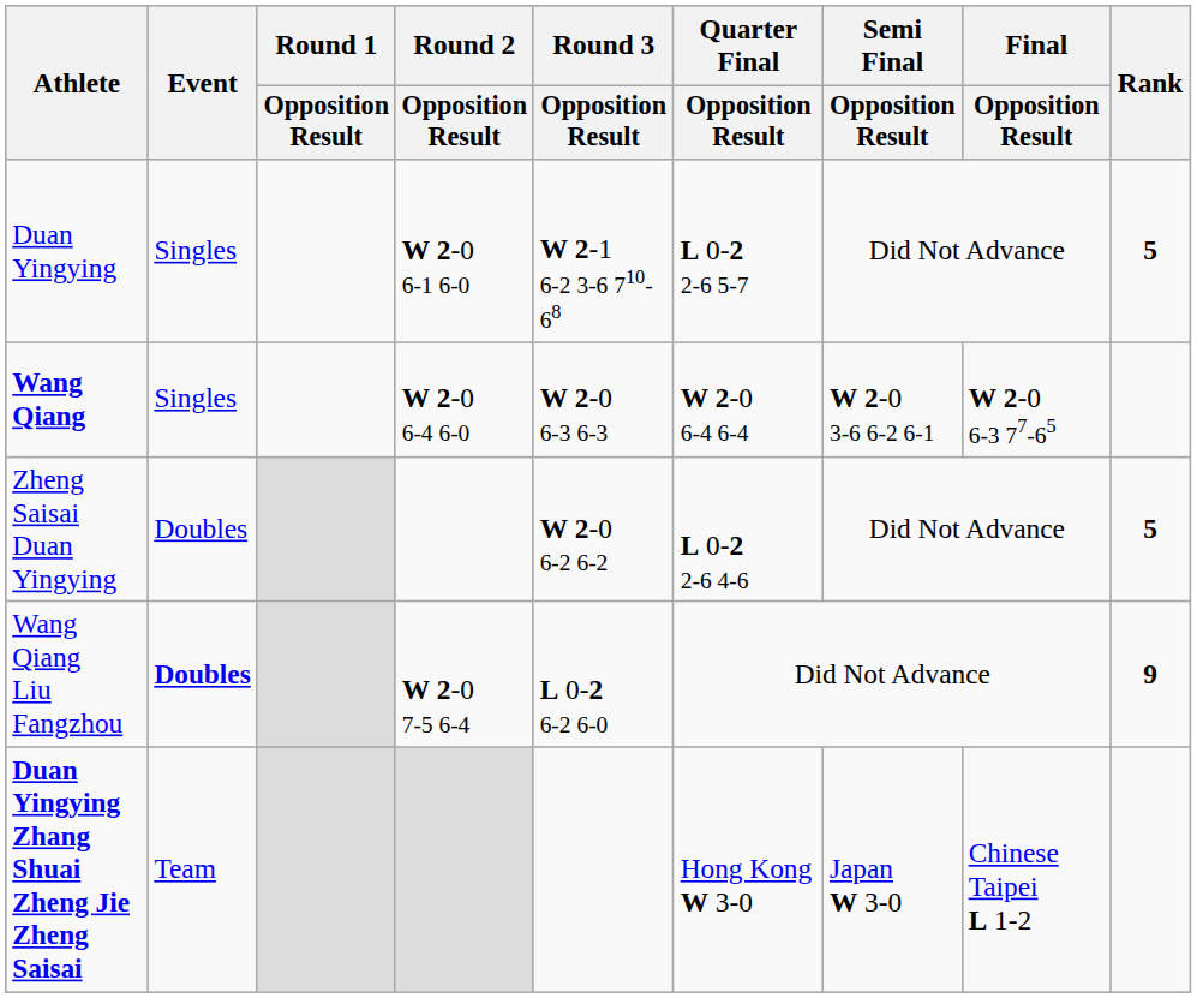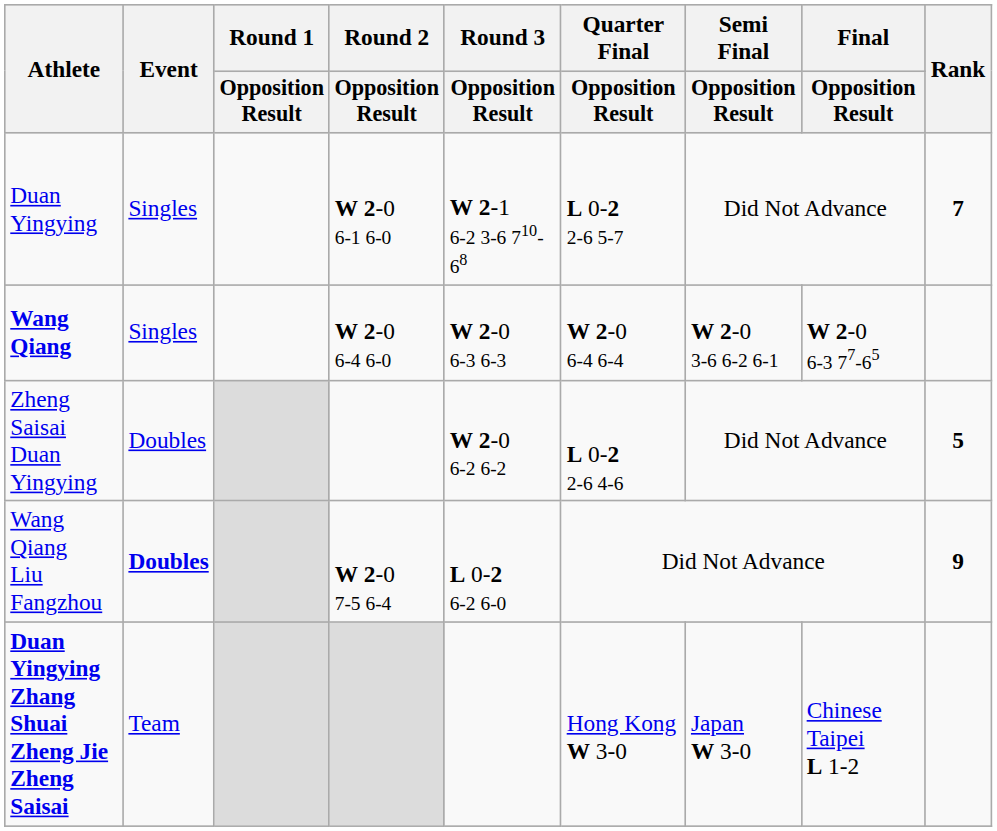 <table class="wikitable" style="font-size:90%">
 <tr>
 <th rowspan=2>Athlete</th>
 <th rowspan=2>Event</th>
 <th>Round 1</th>
 <th>Round 2</th>
 <th>Round 3</th>
 <th>Quarter Final</th>
 <th>Semi Final</th>
 <th>Final</th>
 <th rowspan=2>Rank</th>
 </tr>
 <tr style="font-size:95%">
 <th>Opposition<br>Result</th>
 <th>Opposition<br>Result</th>
 <th>Opposition<br>Result</th>
 <th>Opposition<br>Result</th>
 <th>Opposition<br>Result</th>
 <th>Opposition<br>Result</th>
 </tr>
 <tr>
 <td><a href='#'>Duan Yingying</a></td>
 <td><a href='#'>Singles</a></td>
 <td></td>
 <td><br><strong>W</strong> <strong>2</strong>-0<br><small>6-1 6-0</small></td>
 <td><br><br> <strong>W</strong> <strong>2</strong>-1 <br><small>6-2 3-6 7<sup>10</sup>-6<sup>8</sup></small></td>
 <td><br><strong>L</strong> 0-<strong>2</strong><br><small>2-6 5-7</small></td>
 <td style="text-align:center;" colspan="2">Did Not Advance</td>
-<td align=center><strong>5</strong></td>
+<td align=center><strong>7</strong></td>
 </tr>
 <tr>
 <td><strong><a href='#'>Wang Qiang</a></strong></td>
 <td><a href='#'>Singles</a></td>
 <td></td>
 <td><br><strong>W</strong> <strong>2</strong>-0<br><small>6-4 6-0</small></td>
 <td><br><strong>W</strong> <strong>2</strong>-0<br><small>6-3 6-3</small></td>
 <td><br><strong>W</strong> <strong>2</strong>-0<br><small>6-4 6-4</small></td>
 <td><br><strong>W</strong> <strong>2</strong>-0<br><small>3-6 6-2 6-1</small></td>
 <td><br><strong>W</strong> <strong>2</strong>-0<br><small>6-3 7<sup>7</sup>-6<sup>5</sup></small></td>
 <td align=center></td>
 </tr>
 <tr>
 <td><a href='#'>Zheng Saisai</a><br><a href='#'>Duan Yingying</a></td>
 <td><a href='#'>Doubles</a></td>
 <td style="background:#dcdcdc;"></td>
 <td></td>
 <td><br><strong>W</strong> <strong>2</strong>-0<br><small>6-2 6-2</small></td>
 <td><br><br> <strong>L</strong> 0-<strong>2</strong><br><small>2-6 4-6</small></td>
 <td style="text-align:center;" colspan="2">Did Not Advance</td>
 <td align=center><strong>5</strong></td>
 </tr>
 <tr>
 <td><a href='#'>Wang Qiang</a><br><a href='#'>Liu Fangzhou</a></td>
 <td><strong><a href='#'>Doubles</a></strong></td>
 <td style="background:#dcdcdc;"></td>
 <td><br><br> <strong>W</strong> <strong>2</strong>-0<br><small>7-5 6-4</small></td>
 <td><br><br> <strong>L</strong> 0-<strong>2</strong><br><small>6-2 6-0</small></td>
 <td style="text-align:center;" colspan="3">Did Not Advance</td>
 <td align=center><strong>9</strong></td>
 </tr>
 <tr>
 <td><strong><a href='#'>Duan Yingying</a><br><a href='#'>Zhang Shuai</a><br><a href='#'>Zheng Jie</a><br><a href='#'>Zheng Saisai</a></strong></td>
 <td><a href='#'>Team</a></td>
 <td style="background:#dcdcdc;"></td>
 <td style="background:#dcdcdc;"></td>
 <td></td>
 <td><br><a href='#'>Hong Kong</a><br><strong>W</strong> 3-0</td>
 <td><br><a href='#'>Japan</a><br><strong>W</strong> 3-0</td>
 <td><br><a href='#'>Chinese Taipei</a><br><strong>L</strong> 1-2</td>
 <td align=center></td>
 </tr>
 </table>
